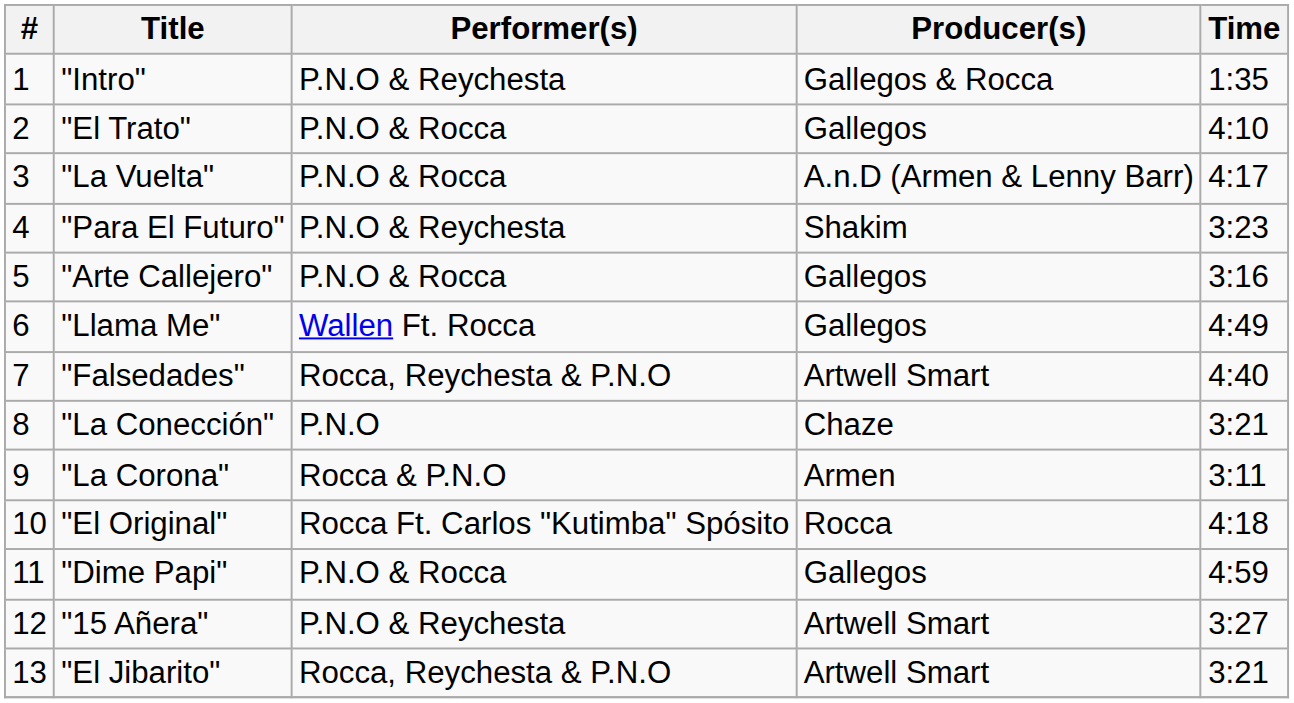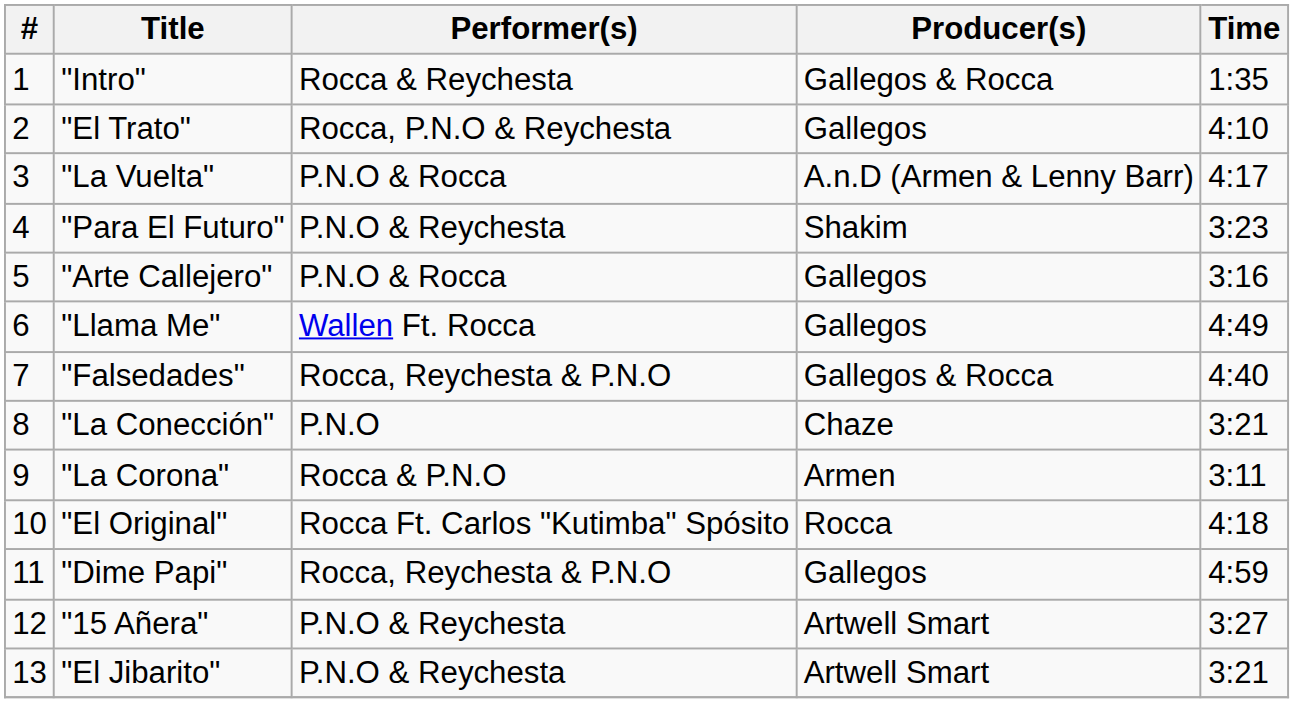 <table class="wikitable">
 <tr>
 <th>#</th>
 <th>Title</th>
 <th>Performer(s)</th>
 <th>Producer(s)</th>
 <th>Time</th>
 </tr>
 <tr>
 <td>1</td>
 <td>"Intro"</td>
-<td>P.N.O & Reychesta</td>
+<td>Rocca & Reychesta</td>
 <td>Gallegos & Rocca</td>
 <td>1:35</td>
 </tr>
 <tr>
 <td>2</td>
 <td>"El Trato"</td>
-<td>P.N.O & Rocca</td>
+<td>Rocca, P.N.O & Reychesta</td>
 <td>Gallegos</td>
 <td>4:10</td>
 </tr>
 <tr>
 <td>3</td>
 <td>"La Vuelta"</td>
 <td>P.N.O & Rocca</td>
 <td>A.n.D (Armen & Lenny Barr)</td>
 <td>4:17</td>
 </tr>
 <tr>
 <td>4</td>
 <td>"Para El Futuro"</td>
 <td>P.N.O & Reychesta</td>
 <td>Shakim</td>
 <td>3:23</td>
 </tr>
 <tr>
 <td>5</td>
 <td>"Arte Callejero"</td>
 <td>P.N.O & Rocca</td>
 <td>Gallegos</td>
 <td>3:16</td>
 </tr>
 <tr>
 <td>6</td>
 <td>"Llama Me"</td>
 <td><a href='#'>Wallen</a> Ft. Rocca</td>
 <td>Gallegos</td>
 <td>4:49</td>
 </tr>
 <tr>
 <td>7</td>
 <td>"Falsedades"</td>
 <td>Rocca, Reychesta & P.N.O</td>
-<td>Artwell Smart</td>
+<td>Gallegos & Rocca</td>
 <td>4:40</td>
 </tr>
 <tr>
 <td>8</td>
 <td>"La Conección"</td>
 <td>P.N.O</td>
 <td>Chaze</td>
 <td>3:21</td>
 </tr>
 <tr>
 <td>9</td>
 <td>"La Corona"</td>
 <td>Rocca & P.N.O</td>
 <td>Armen</td>
 <td>3:11</td>
 </tr>
 <tr>
 <td>10</td>
 <td>"El Original"</td>
 <td>Rocca Ft. Carlos "Kutimba" Spósito</td>
 <td>Rocca</td>
 <td>4:18</td>
 </tr>
 <tr>
 <td>11</td>
 <td>"Dime Papi"</td>
-<td>P.N.O & Rocca</td>
+<td>Rocca, Reychesta & P.N.O</td>
 <td>Gallegos</td>
 <td>4:59</td>
 </tr>
 <tr>
 <td>12</td>
 <td>"15 Añera"</td>
 <td>P.N.O & Reychesta</td>
 <td>Artwell Smart</td>
 <td>3:27</td>
 </tr>
 <tr>
 <td>13</td>
 <td>"El Jibarito"</td>
-<td>Rocca, Reychesta & P.N.O</td>
+<td>P.N.O & Reychesta</td>
 <td>Artwell Smart</td>
 <td>3:21</td>
 </tr>
 <tr>
 </tr>
 </table>
